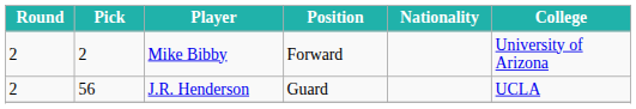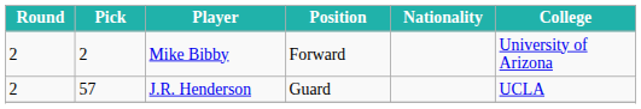 <table class="wikitable sortable sortable">
 <tr>
 <th style="background:#20B2AA; color:#FFFFFF" width="10%">Round</th>
 <th style="background:#20B2AA; color:#FFFFFF" width="10%">Pick</th>
 <th style="background:#20B2AA; color:#FFFFFF" width="20%">Player</th>
 <th style="background:#20B2AA; color:#FFFFFF" width="15%">Position</th>
 <th style="background:#20B2AA; color:#FFFFFF" width="15%">Nationality</th>
 <th style="background:#20B2AA; color:#FFFFFF" width="20%">College</th>
 </tr>
 <tr>
 <td>2</td>
 <td>2</td>
 <td><a href='#'>Mike Bibby</a></td>
 <td>Forward</td>
 <td></td>
 <td><a href='#'>University of Arizona</a></td>
 </tr>
 <tr>
 <td>2</td>
-<td>56</td>
+<td>57</td>
 <td><a href='#'>J.R. Henderson</a></td>
 <td>Guard</td>
 <td></td>
 <td><a href='#'>UCLA</a></td>
 </tr>
 <tr>
 </tr>
 <tr>
 </tr>
 </table>
